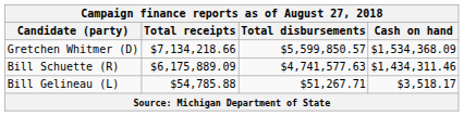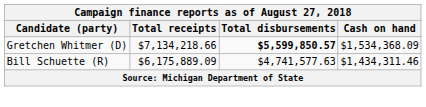 <table class="wikitable sortable">
 <tr>
 <th colspan=4>Campaign finance reports as of August 27, 2018</th>
 </tr>
 <tr style="text-align:center;">
 <th>Candidate (party)</th>
 <th>Total receipts</th>
 <th>Total disbursements</th>
 <th>Cash on hand</th>
 </tr>
 <tr>
 <td>Gretchen Whitmer (D)</td>
 <td align="right">$7,134,218.66</td>
-<td align="right">$5,599,850.57</td>
+<td align="right"><strong>$5,599,850.57</strong></td>
 <td align="right">$1,534,368.09</td>
 </tr>
 <tr>
 <td>Bill Schuette (R)</td>
 <td align="right">$6,175,889.09</td>
 <td align="right">$4,741,577.63</td>
 <td align="right">$1,434,311.46</td>
 </tr>
 <tr>
-<td>Bill Gelineau (L)</td>
-<td align="right">$54,785.88</td>
-<td align="right">$51,267.71</td>
-<td align="right">$3,518.17</td>
-</tr>
-<tr>
 <th colspan="4"><small>Source: Michigan Department of State</small></th>
 </tr>
 </table>
